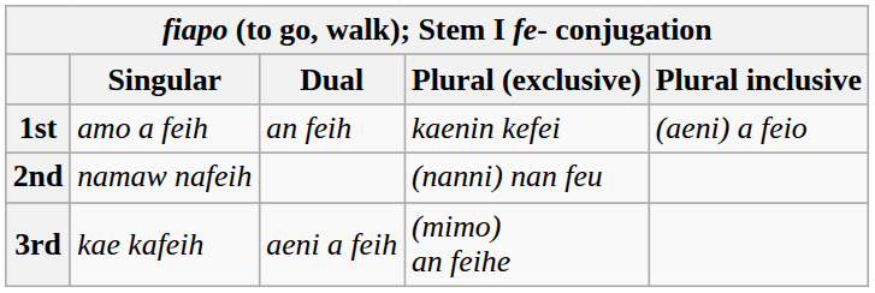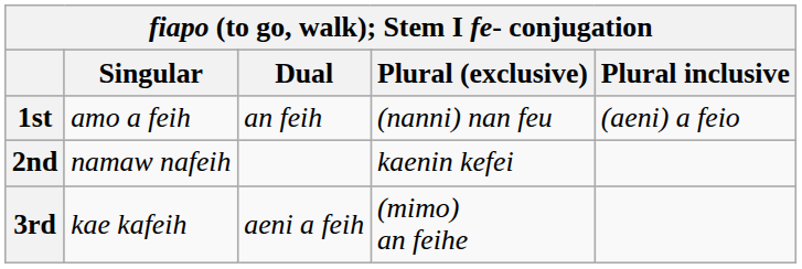 <table class="wikitable">
 <tr>
 <th colspan="5"><em>fiapo</em> (to go, walk); Stem I <em>fe</em>- conjugation</th>
 </tr>
 <tr>
 <th></th>
 <th>Singular</th>
 <th>Dual</th>
 <th>Plural (exclusive)</th>
 <th>Plural inclusive</th>
 </tr>
 <tr>
 <th>1st</th>
 <td><em>amo a feih</em></td>
 <td><em>an feih</em></td>
-<td><em>kaenin kefei</em></td>
+<td><em>(nanni) nan feu</em></td>
 <td><em>(aeni) a feio</em></td>
 </tr>
 <tr>
 <th>2nd</th>
 <td><em>namaw nafeih</em></td>
 <td></td>
-<td><em>(nanni) nan feu</em></td>
+<td><em>kaenin kefei</em></td>
 <td></td>
 </tr>
 <tr>
 <th>3rd</th>
 <td><em>kae kafeih</em></td>
 <td><em>aeni a feih</em></td>
 <td><em>(mimo)</em><br><em>an feihe</em></td>
 <td></td>
 </tr>
 </table>
